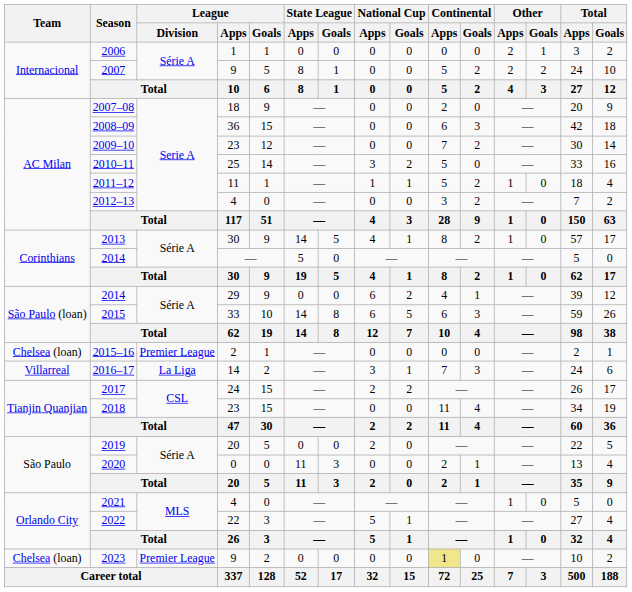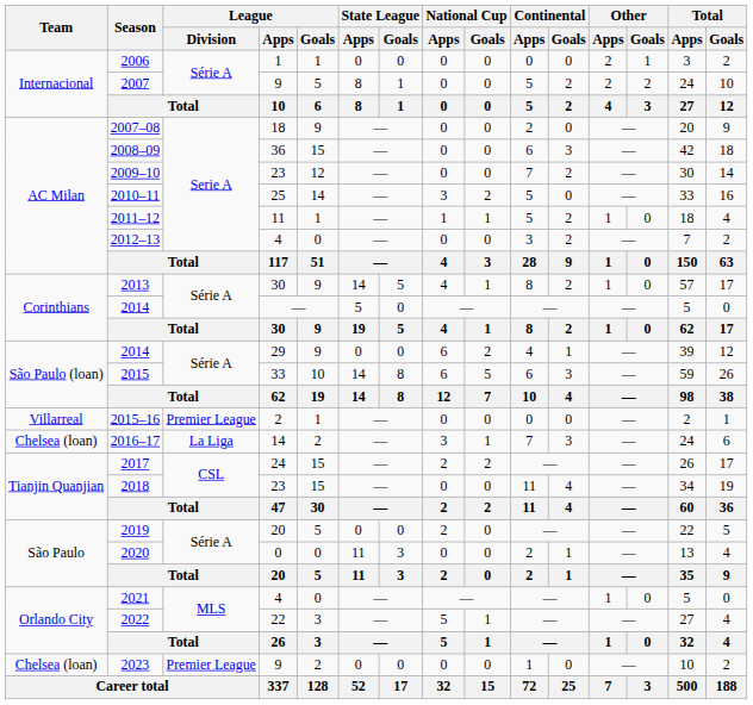 <table class="wikitable" style="text-align:center">
 <tr>
 <th rowspan=2>Team</th>
 <th rowspan=2>Season</th>
 <th colspan=3>League</th>
 <th colspan=2>State League</th>
 <th colspan=2>National Cup</th>
 <th colspan=2>Continental</th>
 <th colspan=2>Other</th>
 <th colspan=2>Total</th>
 </tr>
 <tr>
 <th>Division</th>
 <th>Apps</th>
 <th>Goals</th>
 <th>Apps</th>
 <th>Goals</th>
 <th>Apps</th>
 <th>Goals</th>
 <th>Apps</th>
 <th>Goals</th>
 <th>Apps</th>
 <th>Goals</th>
 <th>Apps</th>
 <th>Goals</th>
 </tr>
 <tr>
 <td rowspan=3><a href='#'>Internacional</a></td>
 <td><a href='#'>2006</a></td>
 <td rowspan=2><a href='#'>Série A</a></td>
 <td>1</td>
 <td>1</td>
 <td>0</td>
 <td>0</td>
 <td>0</td>
 <td>0</td>
 <td>0</td>
 <td>0</td>
 <td>2</td>
 <td>1</td>
 <td>3</td>
 <td>2</td>
 </tr>
 <tr>
 <td><a href='#'>2007</a></td>
 <td>9</td>
 <td>5</td>
 <td>8</td>
 <td>1</td>
 <td>0</td>
 <td>0</td>
 <td>5</td>
 <td>2</td>
 <td>2</td>
 <td>2</td>
 <td>24</td>
 <td>10</td>
 </tr>
 <tr>
 <th colspan=2>Total</th>
 <th>10</th>
 <th>6</th>
 <th>8</th>
 <th>1</th>
 <th>0</th>
 <th>0</th>
 <th>5</th>
 <th>2</th>
 <th>4</th>
 <th>3</th>
 <th>27</th>
 <th>12</th>
 </tr>
 <tr>
 <td rowspan=7><a href='#'>AC Milan</a></td>
 <td><a href='#'>2007–08</a></td>
 <td rowspan=6><a href='#'>Serie A</a></td>
 <td>18</td>
 <td>9</td>
 <td colspan="2">—</td>
 <td>0</td>
 <td>0</td>
 <td>2</td>
 <td>0</td>
 <td colspan="2">—</td>
 <td>20</td>
 <td>9</td>
 </tr>
 <tr>
 <td><a href='#'>2008–09</a></td>
 <td>36</td>
 <td>15</td>
 <td colspan="2">—</td>
 <td>0</td>
 <td>0</td>
 <td>6</td>
 <td>3</td>
 <td colspan="2">—</td>
 <td>42</td>
 <td>18</td>
 </tr>
 <tr>
 <td><a href='#'>2009–10</a></td>
 <td>23</td>
 <td>12</td>
 <td colspan="2">—</td>
 <td>0</td>
 <td>0</td>
 <td>7</td>
 <td>2</td>
 <td colspan="2">—</td>
 <td>30</td>
 <td>14</td>
 </tr>
 <tr>
 <td><a href='#'>2010–11</a></td>
 <td>25</td>
 <td>14</td>
 <td colspan="2">—</td>
 <td>3</td>
 <td>2</td>
 <td>5</td>
 <td>0</td>
 <td colspan="2">—</td>
 <td>33</td>
 <td>16</td>
 </tr>
 <tr>
 <td><a href='#'>2011–12</a></td>
 <td>11</td>
 <td>1</td>
 <td colspan="2">—</td>
 <td>1</td>
 <td>1</td>
 <td>5</td>
 <td>2</td>
 <td>1</td>
 <td>0</td>
 <td>18</td>
 <td>4</td>
 </tr>
 <tr>
 <td><a href='#'>2012–13</a></td>
 <td>4</td>
 <td>0</td>
 <td colspan="2">—</td>
 <td>0</td>
 <td>0</td>
 <td>3</td>
 <td>2</td>
 <td colspan="2">—</td>
 <td>7</td>
 <td>2</td>
 </tr>
 <tr>
 <th colspan=2>Total</th>
 <th>117</th>
 <th>51</th>
 <th colspan="2">—</th>
 <th>4</th>
 <th>3</th>
 <th>28</th>
 <th>9</th>
 <th>1</th>
 <th>0</th>
 <th>150</th>
 <th>63</th>
 </tr>
 <tr>
 <td rowspan=3><a href='#'>Corinthians</a></td>
 <td><a href='#'>2013</a></td>
 <td rowspan=2>Série A</td>
 <td>30</td>
 <td>9</td>
 <td>14</td>
 <td>5</td>
 <td>4</td>
 <td>1</td>
 <td>8</td>
 <td>2</td>
 <td>1</td>
 <td>0</td>
 <td>57</td>
 <td>17</td>
 </tr>
 <tr>
 <td><a href='#'>2014</a></td>
 <td colspan="2">—</td>
 <td>5</td>
 <td>0</td>
 <td colspan="2">—</td>
 <td colspan="2">—</td>
 <td colspan="2">—</td>
 <td>5</td>
 <td>0</td>
 </tr>
 <tr>
 <th colspan=2>Total</th>
 <th>30</th>
 <th>9</th>
 <th>19</th>
 <th>5</th>
 <th>4</th>
 <th>1</th>
 <th>8</th>
 <th>2</th>
 <th>1</th>
 <th>0</th>
 <th>62</th>
 <th>17</th>
 </tr>
 <tr>
 <td rowspan="3"><a href='#'>São Paulo</a> (loan)</td>
 <td><a href='#'>2014</a></td>
 <td rowspan=2>Série A</td>
 <td>29</td>
 <td>9</td>
 <td>0</td>
 <td>0</td>
 <td>6</td>
 <td>2</td>
 <td>4</td>
 <td>1</td>
 <td colspan="2">—</td>
 <td>39</td>
 <td>12</td>
 </tr>
 <tr>
 <td><a href='#'>2015</a></td>
 <td>33</td>
 <td>10</td>
 <td>14</td>
 <td>8</td>
 <td>6</td>
 <td>5</td>
 <td>6</td>
 <td>3</td>
 <td colspan="2">—</td>
 <td>59</td>
 <td>26</td>
 </tr>
 <tr>
 <th colspan=2>Total</th>
 <th>62</th>
 <th>19</th>
 <th>14</th>
 <th>8</th>
 <th>12</th>
 <th>7</th>
 <th>10</th>
 <th>4</th>
 <th colspan="2">—</th>
 <th>98</th>
 <th>38</th>
 </tr>
 <tr>
-<td><a href='#'>Chelsea</a> (loan)</td>
+<td><a href='#'>Villarreal</a></td>
 <td><a href='#'>2015–16</a></td>
 <td><a href='#'>Premier League</a></td>
 <td>2</td>
 <td>1</td>
 <td colspan="2">—</td>
 <td>0</td>
 <td>0</td>
 <td>0</td>
 <td>0</td>
 <td colspan="2">—</td>
 <td>2</td>
 <td>1</td>
 </tr>
 <tr>
-<td><a href='#'>Villarreal</a></td>
+<td><a href='#'>Chelsea</a> (loan)</td>
 <td><a href='#'>2016–17</a></td>
 <td><a href='#'>La Liga</a></td>
 <td>14</td>
 <td>2</td>
 <td colspan="2">—</td>
 <td>3</td>
 <td>1</td>
 <td>7</td>
 <td>3</td>
 <td colspan="2">—</td>
 <td>24</td>
 <td>6</td>
 </tr>
 <tr>
 <td rowspan="3"><a href='#'>Tianjin Quanjian</a></td>
 <td><a href='#'>2017</a></td>
 <td rowspan=2><a href='#'>CSL</a></td>
 <td>24</td>
 <td>15</td>
 <td colspan="2">—</td>
 <td>2</td>
 <td>2</td>
 <td colspan="2">—</td>
 <td colspan="2">—</td>
 <td>26</td>
 <td>17</td>
 </tr>
 <tr>
 <td><a href='#'>2018</a></td>
 <td>23</td>
 <td>15</td>
 <td colspan="2">—</td>
 <td>0</td>
 <td>0</td>
 <td>11</td>
 <td>4</td>
 <td colspan="2">—</td>
 <td>34</td>
 <td>19</td>
 </tr>
 <tr>
 <th colspan=2>Total</th>
 <th>47</th>
 <th>30</th>
 <th colspan="2">—</th>
 <th>2</th>
 <th>2</th>
 <th>11</th>
 <th>4</th>
 <th colspan="2">—</th>
 <th>60</th>
 <th>36</th>
 </tr>
 <tr>
 <td rowspan="3">São Paulo</td>
 <td><a href='#'>2019</a></td>
 <td rowspan=2>Série A</td>
 <td>20</td>
 <td>5</td>
 <td>0</td>
 <td>0</td>
 <td>2</td>
 <td>0</td>
 <td colspan="2">—</td>
 <td colspan="2">—</td>
 <td>22</td>
 <td>5</td>
 </tr>
 <tr>
 <td><a href='#'>2020</a></td>
 <td>0</td>
 <td>0</td>
 <td>11</td>
 <td>3</td>
 <td>0</td>
 <td>0</td>
 <td>2</td>
 <td>1</td>
 <td colspan="2">—</td>
 <td>13</td>
 <td>4</td>
 </tr>
 <tr>
 <th colspan=2>Total</th>
 <th>20</th>
 <th>5</th>
 <th>11</th>
 <th>3</th>
 <th>2</th>
 <th>0</th>
 <th>2</th>
 <th>1</th>
 <th colspan="2">—</th>
 <th>35</th>
 <th>9</th>
 </tr>
 <tr>
 <td rowspan="3"><a href='#'>Orlando City</a></td>
 <td><a href='#'>2021</a></td>
 <td rowspan=2><a href='#'>MLS</a></td>
 <td>4</td>
 <td>0</td>
 <td colspan="2">—</td>
 <td colspan="2">—</td>
 <td colspan="2">—</td>
 <td>1</td>
 <td>0</td>
 <td>5</td>
 <td>0</td>
 </tr>
 <tr>
 <td><a href='#'>2022</a></td>
 <td>22</td>
 <td>3</td>
 <td colspan="2">—</td>
 <td>5</td>
 <td>1</td>
 <td colspan="2">—</td>
 <td colspan="2">—</td>
 <td>27</td>
 <td>4</td>
 </tr>
 <tr>
 <th colspan=2>Total</th>
 <th>26</th>
 <th>3</th>
 <th colspan="2">—</th>
 <th>5</th>
 <th>1</th>
 <th colspan="2">—</th>
 <th>1</th>
 <th>0</th>
 <th>32</th>
 <th>4</th>
 </tr>
 <tr>
 <td><a href='#'>Chelsea</a> (loan)</td>
 <td><a href='#'>2023</a></td>
 <td><a href='#'>Premier League</a></td>
 <td>9</td>
 <td>2</td>
 <td>0</td>
 <td>0</td>
 <td>0</td>
 <td>0</td>
-<td style="background: khaki;">1</td>
+<td>1</td>
 <td>0</td>
 <td colspan="2">—</td>
 <td>10</td>
 <td>2</td>
 </tr>
 <tr>
 <th colspan=3>Career total</th>
 <th>337</th>
 <th>128</th>
 <th>52</th>
 <th>17</th>
 <th>32</th>
 <th>15</th>
 <th>72</th>
 <th>25</th>
 <th>7</th>
 <th>3</th>
 <th>500</th>
 <th>188</th>
 </tr>
 </table>
